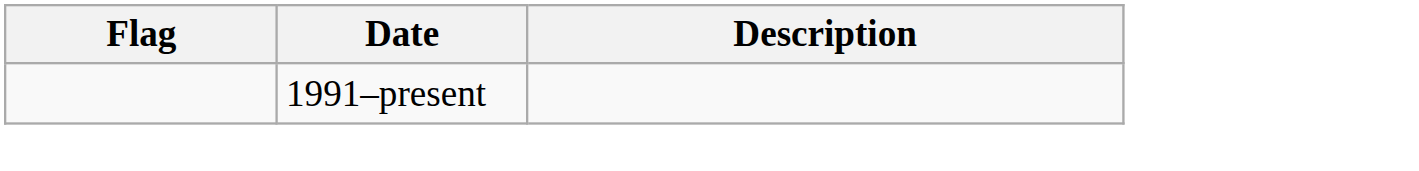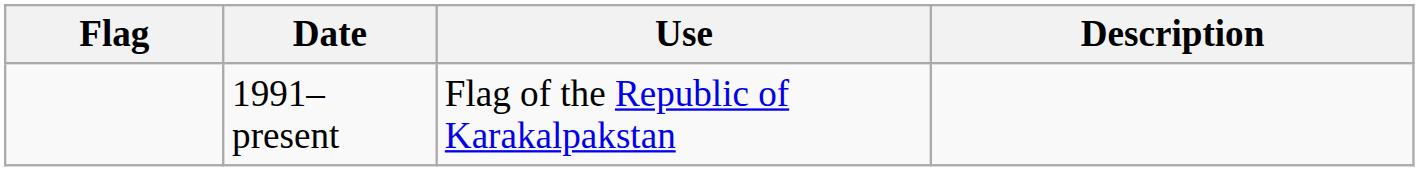 <table class="wikitable">
 <tr>
 <th width="110">Flag</th>
 <th width="100">Date</th>
+<th width="250">Use</th>
 <th width="250">Description</th>
 </tr>
 <tr>
 <td></td>
 <td>1991–present</td>
+<td>Flag of the <a href='#'>Republic of Karakalpakstan</a></td>
 <td></td>
 </tr>
 </table>
